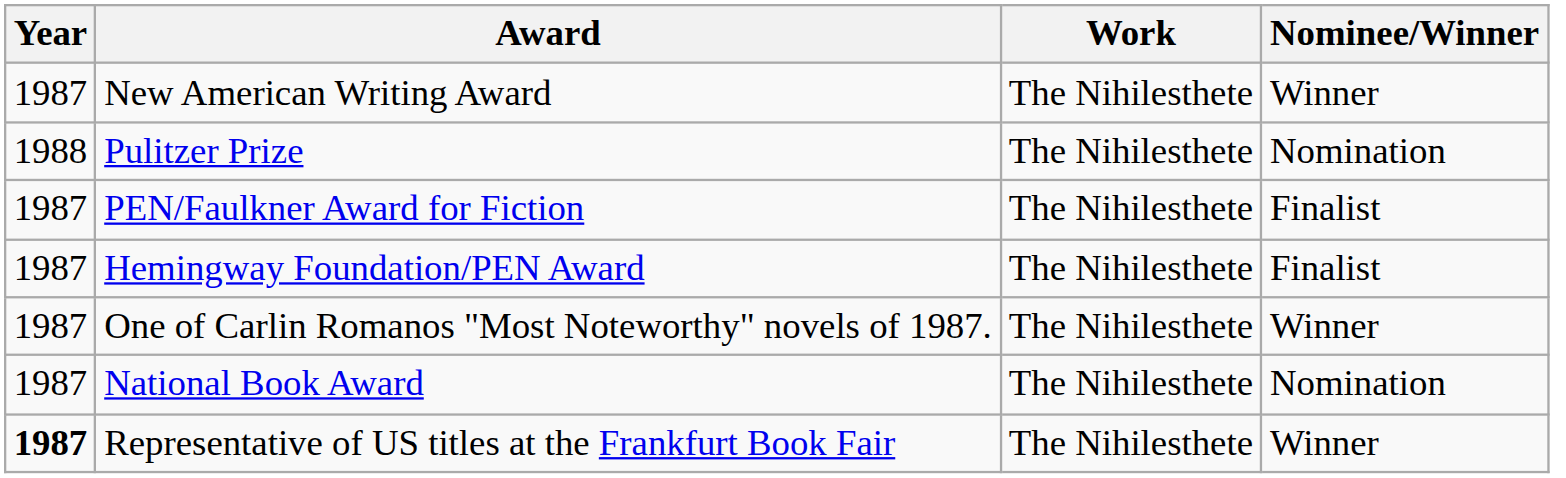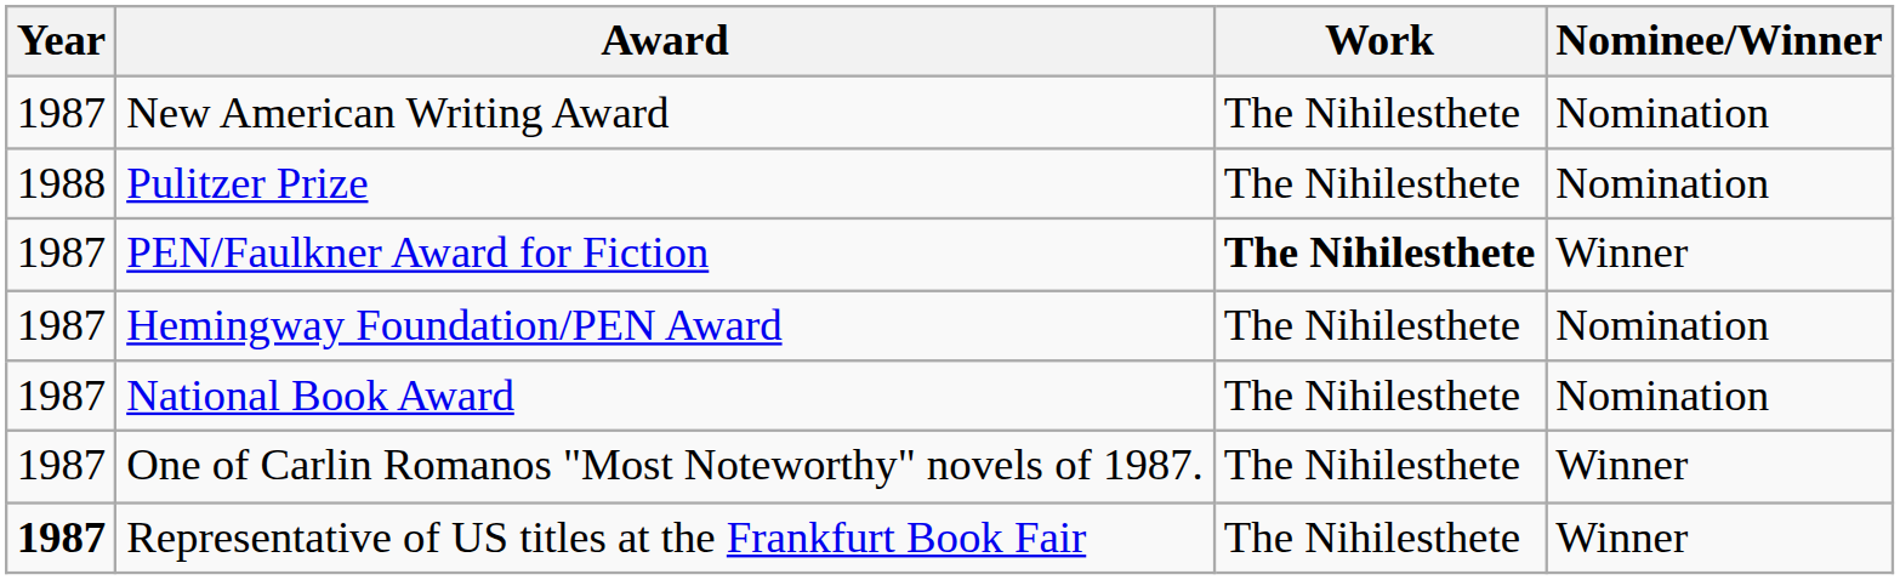 <table class="wikitable">
 <tr>
 <th>Year</th>
 <th>Award</th>
 <th>Work</th>
 <th>Nominee/Winner</th>
 </tr>
 <tr>
 <td>1987</td>
 <td>New American Writing Award</td>
 <td>The Nihilesthete</td>
-<td>Winner</td>
+<td>Nomination</td>
 </tr>
 <tr>
 <td>1988</td>
 <td><a href='#'>Pulitzer Prize</a></td>
 <td>The Nihilesthete</td>
 <td>Nomination</td>
 </tr>
 <tr>
 <td>1987</td>
 <td><a href='#'>PEN/Faulkner Award for Fiction</a></td>
-<td>The Nihilesthete</td>
-<td>Finalist</td>
+<td><strong>The Nihilesthete</strong></td>
+<td>Winner</td>
 </tr>
 <tr>
 <td>1987</td>
 <td><a href='#'>Hemingway Foundation/PEN Award</a></td>
 <td>The Nihilesthete</td>
-<td>Finalist</td>
+<td>Nomination</td>
+</tr>
+<tr>
+<td>1987</td>
+<td><a href='#'>National Book Award</a></td>
+<td>The Nihilesthete</td>
+<td>Nomination</td>
 </tr>
 <tr>
 <td>1987</td>
 <td>One of Carlin Romanos "Most Noteworthy" novels of 1987.</td>
 <td>The Nihilesthete</td>
 <td>Winner</td>
 </tr>
 <tr>
-<td>1987</td>
-<td><a href='#'>National Book Award</a></td>
-<td>The Nihilesthete</td>
-<td>Nomination</td>
-</tr>
-<tr>
 <td><strong>1987</strong></td>
 <td>Representative of US titles at the <a href='#'>Frankfurt Book Fair</a></td>
 <td>The Nihilesthete</td>
 <td>Winner</td>
 </tr>
 </table>
